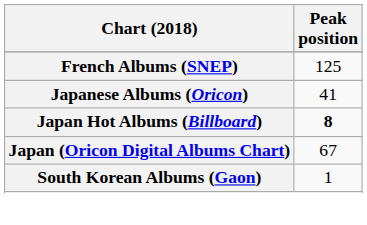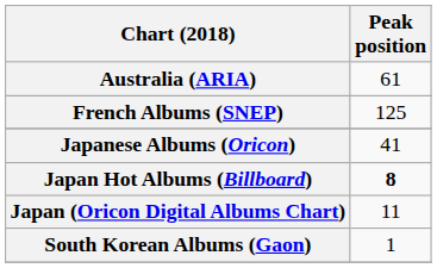 <table class="wikitable sortable plainrowheaders" style="text-align:center">
 <tr>
 <th scope="col">Chart (2018)</th>
 <th scope="col">Peak<br>position</th>
+</tr>
+<tr>
+<th scope="row">Australia (<a href='#'>ARIA</a>)</th>
+<td>61</td>
 </tr>
 <tr>
 </tr>
 <tr>
 </tr>
 <tr>
 <th scope="row">French Albums (<a href='#'>SNEP</a>)</th>
 <td>125</td>
 </tr>
 <tr>
 </tr>
 <tr>
 <th scope="row">Japanese Albums (<em><a href='#'>Oricon</a></em>)</th>
 <td>41</td>
 </tr>
 <tr>
 <th scope="row">Japan Hot Albums (<em><a href='#'>Billboard</a></em>)</th>
 <td><strong>8</strong></td>
 </tr>
 <tr>
 <th scope="row">Japan (<a href='#'>Oricon Digital Albums Chart</a>)</th>
-<td>67</td>
+<td>11</td>
 </tr>
 <tr>
 <th scope="row">South Korean Albums (<a href='#'>Gaon</a>)</th>
 <td>1</td>
 </tr>
 <tr>
 </tr>
 <tr>
 </tr>
 <tr>
 </tr>
 <tr>
 </tr>
 <tr>
 </tr>
 </table>
